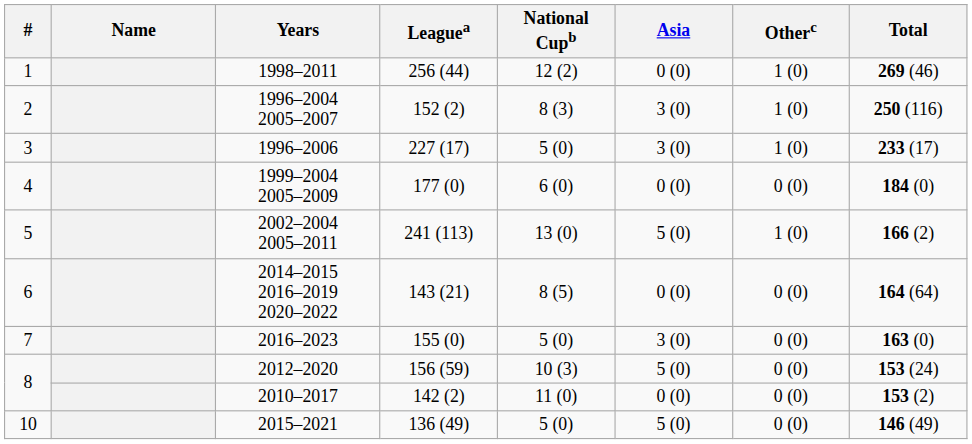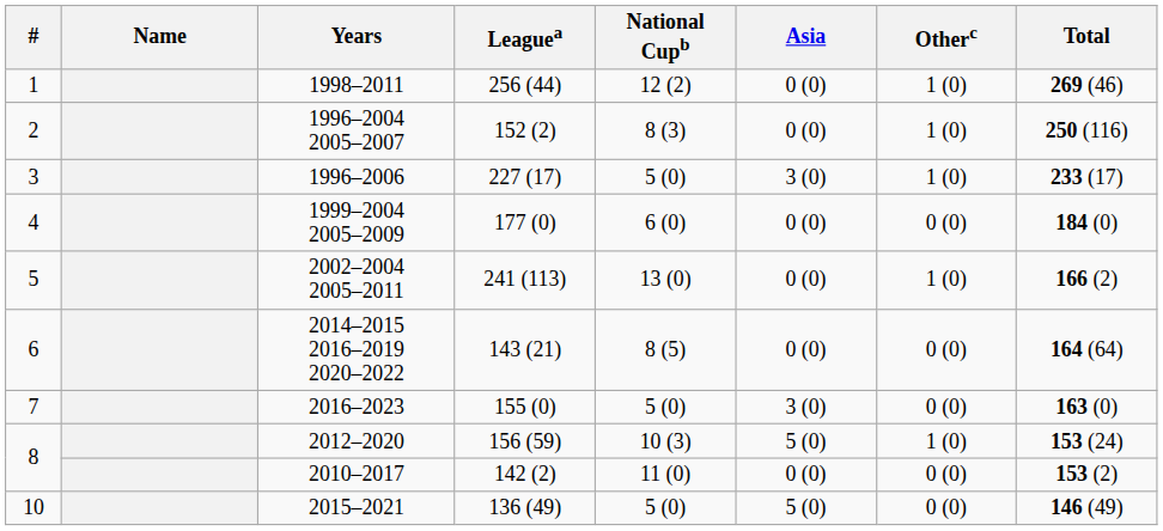 <table class="sortable wikitable plainrowheaders"  style="text-align: center;">
 <tr>
 <th scope="col" style="width:4%;">#</th>
 <th scope="col" style="width:14%;">Name</th>
 <th scope="col" style="width:14%;">Years</th>
 <th scope="col" style="width:10%;">League<sup>a</sup></th>
 <th scope="col" style="width:10%;">National Cup<sup>b</sup></th>
 <th scope="col" style="width:10%;"><a href='#'>Asia</a></th>
 <th scope="col" style="width:10%;">Other<sup>c</sup></th>
 <th scope="col" style="width:10%;">Total</th>
 </tr>
 <tr>
 <td>1</td>
 <th scope="row"> </th>
 <td>1998–2011</td>
 <td>256 (44)</td>
 <td>12 (2)</td>
 <td>0 (0)</td>
 <td>1 (0)</td>
 <td><strong>269</strong> (46)</td>
 </tr>
 <tr>
 <td>2</td>
 <th scope="row"> </th>
 <td>1996–2004<br>2005–2007</td>
 <td>152 (2)</td>
 <td>8 (3)</td>
-<td>3 (0)</td>
+<td>0 (0)</td>
 <td>1 (0)</td>
 <td><strong>250</strong> (116)</td>
 </tr>
 <tr>
 <td>3</td>
 <th scope="row"> </th>
 <td>1996–2006</td>
 <td>227 (17)</td>
 <td>5 (0)</td>
 <td>3 (0)</td>
 <td>1 (0)</td>
 <td><strong>233</strong> (17)</td>
 </tr>
 <tr>
 <td>4</td>
 <th scope="row"> </th>
 <td>1999–2004<br>2005–2009</td>
 <td>177 (0)</td>
 <td>6 (0)</td>
 <td>0 (0)</td>
 <td>0 (0)</td>
 <td><strong>184</strong> (0)</td>
 </tr>
 <tr>
 <td>5</td>
 <th scope="row"> </th>
 <td>2002–2004<br>2005–2011</td>
 <td>241 (113)</td>
 <td>13 (0)</td>
-<td>5 (0)</td>
+<td>0 (0)</td>
 <td>1 (0)</td>
 <td><strong>166</strong> (2)</td>
 </tr>
 <tr>
 <td>6</td>
 <th scope="row"> </th>
 <td>2014–2015<br>2016–2019<br>2020–2022</td>
 <td>143 (21)</td>
 <td>8 (5)</td>
 <td>0 (0)</td>
 <td>0 (0)</td>
 <td><strong>164</strong> (64)</td>
 </tr>
 <tr>
 <td>7</td>
 <th scope="row"> </th>
 <td>2016–2023</td>
 <td>155 (0)</td>
 <td>5 (0)</td>
 <td>3 (0)</td>
 <td>0 (0)</td>
 <td><strong>163</strong> (0)</td>
 </tr>
 <tr>
 <td rowspan="2">8</td>
 <th scope="row"> </th>
 <td>2012–2020</td>
 <td>156 (59)</td>
 <td>10 (3)</td>
 <td>5 (0)</td>
-<td>0 (0)</td>
+<td>1 (0)</td>
 <td><strong>153</strong> (24)</td>
 </tr>
 <tr>
 <th scope="row"> </th>
 <td>2010–2017</td>
 <td>142 (2)</td>
 <td>11 (0)</td>
 <td>0 (0)</td>
 <td>0 (0)</td>
 <td><strong>153</strong> (2)</td>
 </tr>
 <tr>
 <td>10</td>
 <th scope="row"> </th>
 <td>2015–2021</td>
 <td>136 (49)</td>
 <td>5 (0)</td>
 <td>5 (0)</td>
 <td>0 (0)</td>
 <td><strong>146</strong> (49)</td>
 </tr>
 </table>
